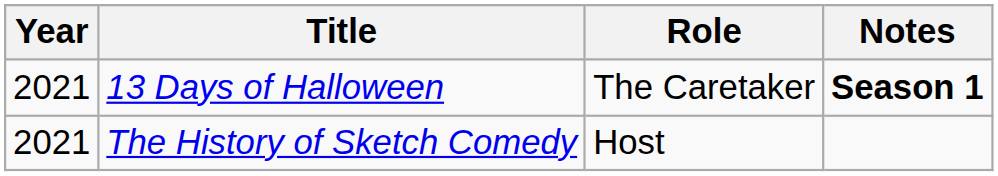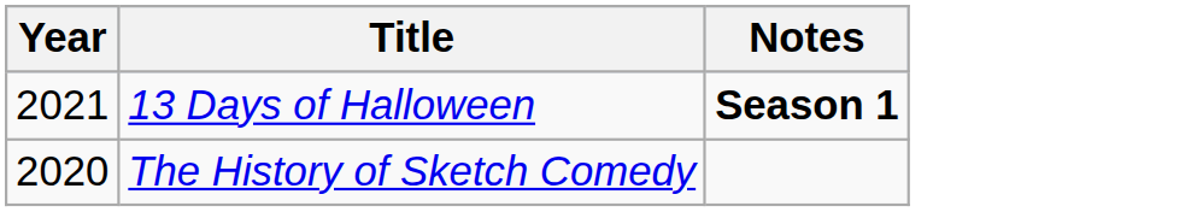 <table class="wikitable sortable">
 <tr style="background:#b0c4de; text-align:center;">
 <th>Year</th>
 <th>Title</th>
-<th>Role</th>
 <th>Notes</th>
 </tr>
 <tr>
 <td>2021</td>
 <td><em><a href='#'>13 Days of Halloween</a></em></td>
-<td>The Caretaker</td>
 <td><strong>Season 1</strong></td>
 </tr>
 <tr>
-<td>2021</td>
+<td>2020</td>
 <td><em><a href='#'>The History of Sketch Comedy</a></em></td>
-<td>Host</td>
 <td></td>
 </tr>
 </table>
